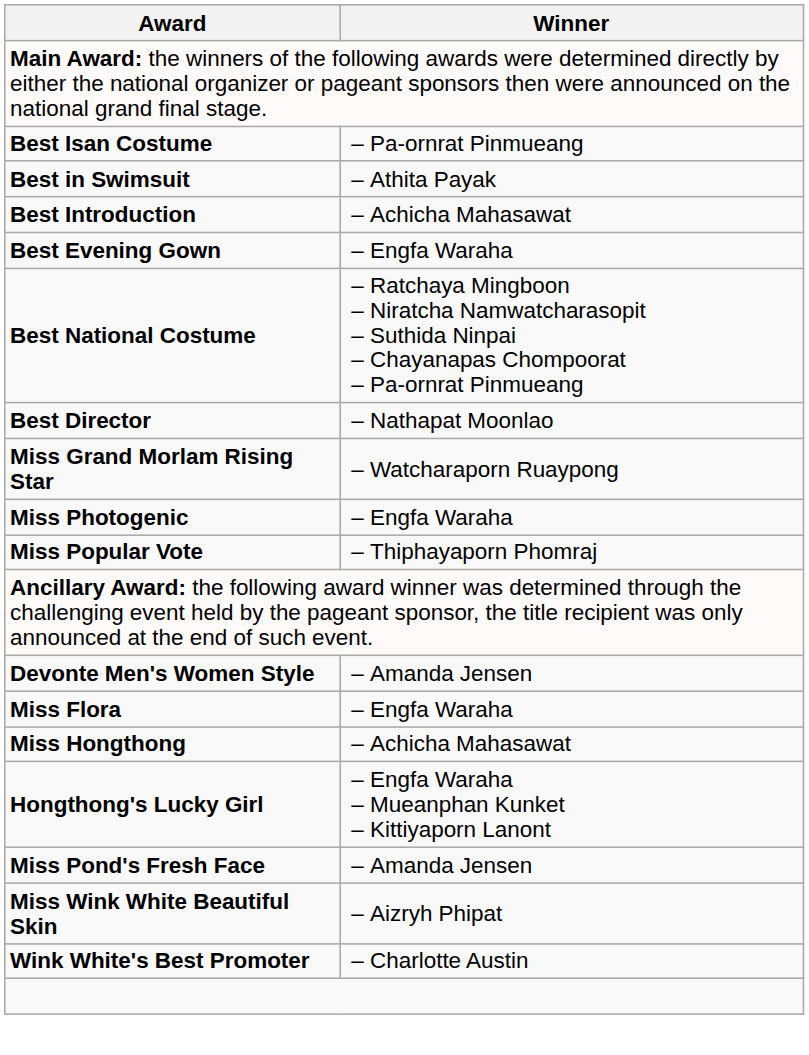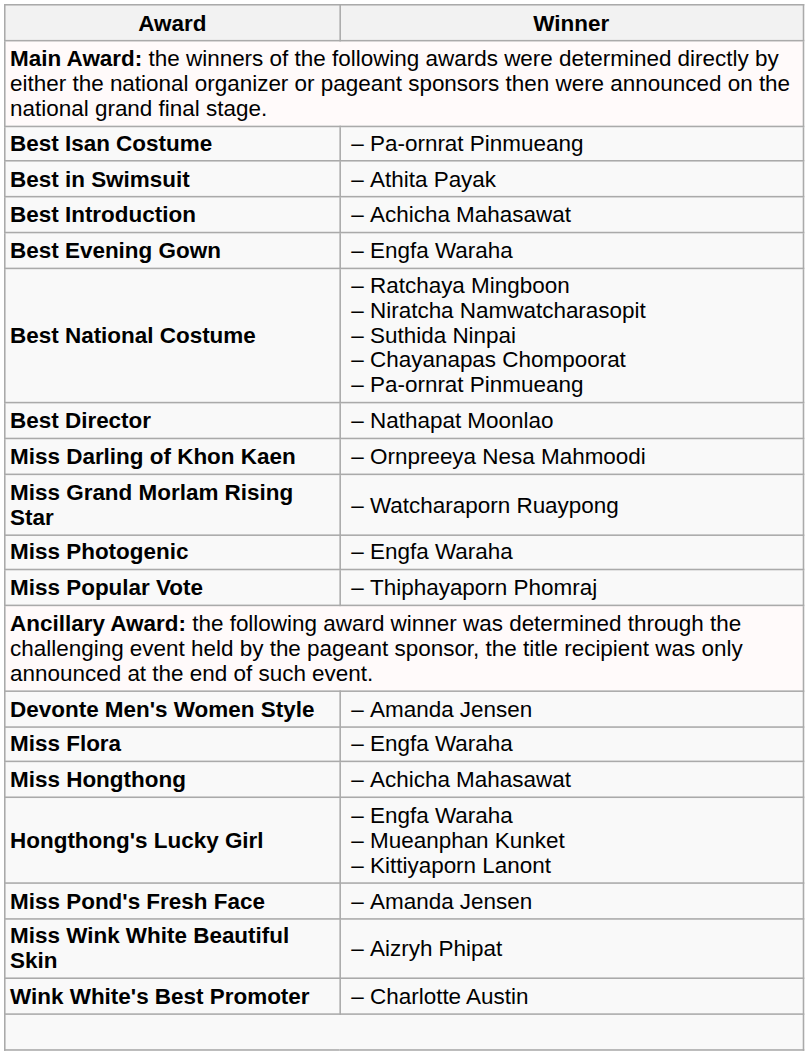 <table class="wikitable" style="font-size: 90%">
 <tr>
 <th width=208px>Award</th>
 <th width=290px>Winner</th>
 </tr>
 <tr>
 <td colspan=2 bgcolor=#FFFAFA><strong>Main Award:</strong> the winners of the following awards were determined directly by either the national organizer or pageant sponsors then were announced on the national grand final stage.</td>
 </tr>
 <tr>
 <td><strong>Best Isan Costume</strong></td>
 <td><strong></strong> – Pa-ornrat Pinmueang</td>
 </tr>
 <tr>
 <td><strong>Best in Swimsuit</strong></td>
 <td><strong></strong> – Athita Payak</td>
 </tr>
 <tr>
 <td><strong>Best Introduction</strong></td>
 <td><strong></strong> – Achicha Mahasawat</td>
 </tr>
 <tr>
 <td><strong>Best Evening Gown</strong></td>
 <td><strong></strong> – Engfa Waraha</td>
 </tr>
 <tr>
 <td><strong>Best National Costume</strong></td>
 <td><strong></strong> – Ratchaya Mingboon<br><strong></strong> – Niratcha Namwatcharasopit<br><strong></strong> – Suthida Ninpai<br><strong></strong> – Chayanapas Chompoorat<br><strong></strong> – Pa-ornrat Pinmueang</td>
 </tr>
 <tr>
 <td><strong>Best Director</strong></td>
 <td><strong></strong> – Nathapat Moonlao</td>
+</tr>
+<tr>
+<td><strong>Miss Darling of Khon Kaen</strong></td>
+<td><strong></strong> – Ornpreeya Nesa Mahmoodi</td>
 </tr>
 <tr>
 <td><strong>Miss Grand Morlam Rising Star</strong></td>
 <td><strong></strong> – Watcharaporn Ruaypong</td>
 </tr>
 <tr>
 <td><strong>Miss Photogenic</strong></td>
 <td><strong></strong> – Engfa Waraha</td>
 </tr>
 <tr>
 <td><strong>Miss Popular Vote</strong></td>
 <td><strong></strong> – Thiphayaporn Phomraj</td>
 </tr>
 <tr>
 <td colspan=2 bgcolor=#FFFAFA><strong>Ancillary Award:</strong> the following award winner was determined through the challenging event held by the pageant sponsor, the title recipient was only announced at the end of such event.</td>
 </tr>
 <tr>
 <td><strong>Devonte Men's Women Style</strong></td>
 <td><strong></strong> – Amanda Jensen</td>
 </tr>
 <tr>
 <td><strong>Miss Flora</strong></td>
 <td><strong></strong> – Engfa Waraha</td>
 </tr>
 <tr>
 <td><strong>Miss Hongthong</strong></td>
 <td><strong></strong> – Achicha Mahasawat</td>
 </tr>
 <tr>
 <td><strong>Hongthong's Lucky Girl</strong></td>
 <td><strong></strong> – Engfa Waraha<br><strong></strong> – Mueanphan Kunket<br><strong></strong> – Kittiyaporn Lanont</td>
 </tr>
 <tr>
 <td><strong>Miss Pond's Fresh Face</strong></td>
 <td><strong></strong> – Amanda Jensen</td>
 </tr>
 <tr>
 <td><strong>Miss Wink White Beautiful Skin</strong></td>
 <td><strong></strong> – Aizryh Phipat</td>
 </tr>
 <tr>
 <td><strong>Wink White's Best Promoter</strong></td>
 <td><strong></strong> – Charlotte Austin</td>
 </tr>
 <tr>
 <td colspan="2"><br></td>
 </tr>
 </table>
